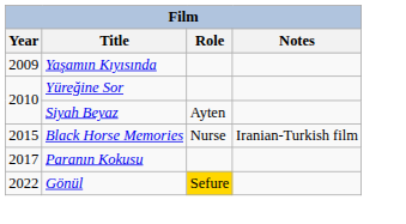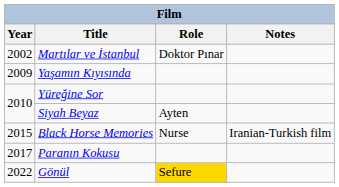 <table class="wikitable plainrowheaders sortable" style="margin-right: 0; font-size: 100%;">
 <tr bgcolor="#CCCCCC" align="center">
 <th colspan="4" style="background: LightSteelBlue;">Film</th>
 </tr>
 <tr bgcolor="#CCCCCC" align="center">
 <th>Year</th>
 <th>Title</th>
 <th>Role</th>
 <th>Notes</th>
+</tr>
+<tr>
+<td>2002</td>
+<td><em><a href='#'>Martılar ve İstanbul</a></em></td>
+<td>Doktor Pınar</td>
+<td></td>
 </tr>
 <tr>
 <td>2009</td>
 <td><em><a href='#'>Yaşamın Kıyısında</a></em></td>
 <td></td>
 <td></td>
 </tr>
 <tr>
 <td rowspan="2">2010</td>
 <td><em><a href='#'>Yüreğine Sor</a></em></td>
 <td></td>
 <td></td>
 </tr>
 <tr>
 <td><em><a href='#'>Siyah Beyaz</a></em></td>
 <td>Ayten</td>
 <td></td>
 </tr>
 <tr>
 <td>2015</td>
 <td><em><a href='#'>Black Horse Memories</a></em></td>
 <td>Nurse</td>
 <td>Iranian-Turkish film</td>
 </tr>
 <tr>
 <td>2017</td>
 <td><em><a href='#'>Paranın Kokusu</a></em></td>
 <td></td>
 <td></td>
 </tr>
 <tr>
 <td>2022</td>
 <td><em><a href='#'>Gönül</a></em></td>
 <td style="background: gold;">Sefure</td>
 <td></td>
 </tr>
 </table>
